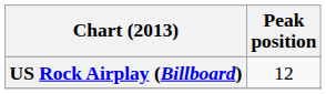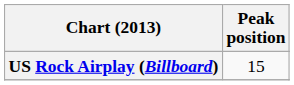 <table class="wikitable sortable plainrowheaders">
 <tr>
 <th>Chart (2013)</th>
 <th>Peak<br>position</th>
 </tr>
 <tr>
 </tr>
 <tr>
 <th scope="row">US <a href='#'>Rock Airplay</a> (<em><a href='#'>Billboard</a></em>)</th>
-<td style="text-align:center;">12</td>
+<td style="text-align:center;">15</td>
 </tr>
 <tr>
 </tr>
 <tr>
 </tr>
 </table>
